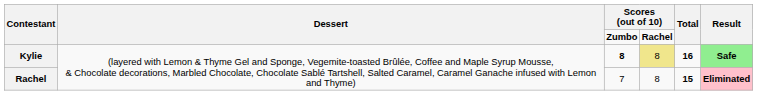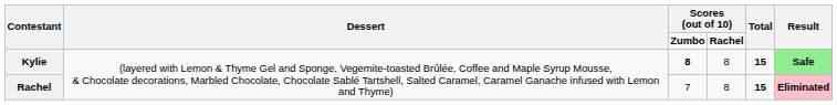 <table class="wikitable plainrowheaders" style="text-align:center; font-size:90%; width:80em;">
 <tr>
 <th rowspan="2">Contestant</th>
 <th rowspan="2">Dessert</th>
 <th colspan="2">Scores<br>(out of 10)</th>
 <th rowspan="2">Total<br></th>
 <th rowspan="2">Result</th>
 </tr>
 <tr>
 <td><strong>Zumbo</strong></td>
 <td><strong>Rachel</strong></td>
 </tr>
 <tr>
 <th>Kylie</th>
 <td rowspan="2"><br>(layered with Lemon & Thyme Gel and Sponge, Vegemite-toasted Brûlée, Coffee and Maple Syrup Mousse,<br>& Chocolate decorations, Marbled Chocolate, Chocolate Sablé Tartshell, Salted Caramel, Caramel Ganache infused with Lemon and Thyme)</td>
 <td><strong>8</strong></td>
-<td style="background: khaki;">8</td>
-<td><strong>16</strong></td>
+<td>8</td>
+<td><strong>15</strong></td>
 <td style="background:lightgreen;"><strong>Safe</strong></td>
 </tr>
 <tr>
 <th>Rachel</th>
 <td>7</td>
 <td>8</td>
 <td><strong>15</strong></td>
 <td style="background:pink;"><strong>Eliminated</strong></td>
 </tr>
 </table>
